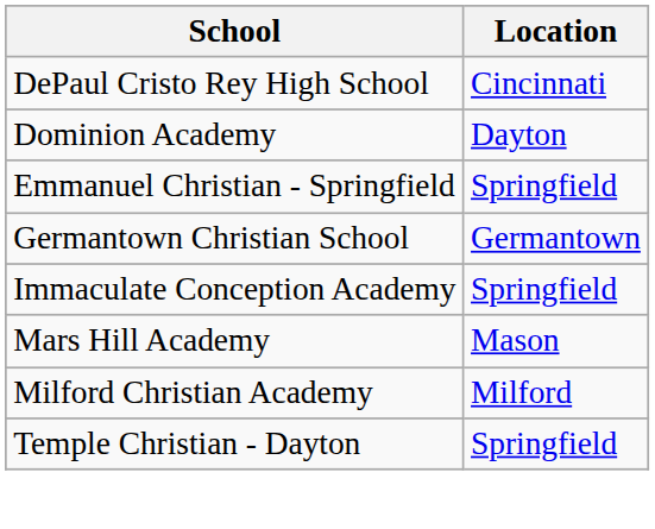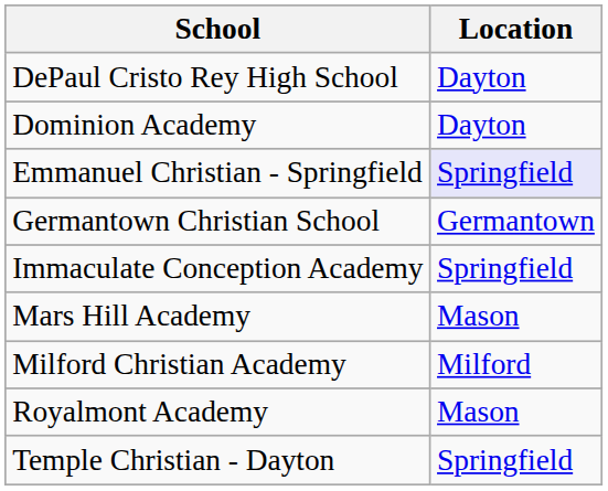 <table class="wikitable">
 <tr>
 <th>School</th>
 <th>Location</th>
 </tr>
 <tr>
 <td>DePaul Cristo Rey High School</td>
-<td><a href='#'>Cincinnati</a></td>
+<td><a href='#'>Dayton</a></td>
 </tr>
 <tr>
 <td>Dominion Academy</td>
 <td><a href='#'>Dayton</a></td>
 </tr>
 <tr>
 <td>Emmanuel Christian - Springfield</td>
-<td><a href='#'>Springfield</a></td>
+<td style="background: lavender;"><a href='#'>Springfield</a></td>
 </tr>
 <tr>
 <td>Germantown Christian School</td>
 <td><a href='#'>Germantown</a></td>
 </tr>
 <tr>
 <td>Immaculate Conception Academy</td>
 <td><a href='#'>Springfield</a></td>
 </tr>
 <tr>
 <td>Mars Hill Academy</td>
 <td><a href='#'>Mason</a></td>
 </tr>
 <tr>
 <td>Milford Christian Academy</td>
 <td><a href='#'>Milford</a></td>
 </tr>
 <tr>
+<td>Royalmont Academy</td>
+<td><a href='#'>Mason</a></td>
+</tr>
+<tr>
 <td>Temple Christian - Dayton</td>
 <td><a href='#'>Springfield</a></td>
 </tr>
 </table>
